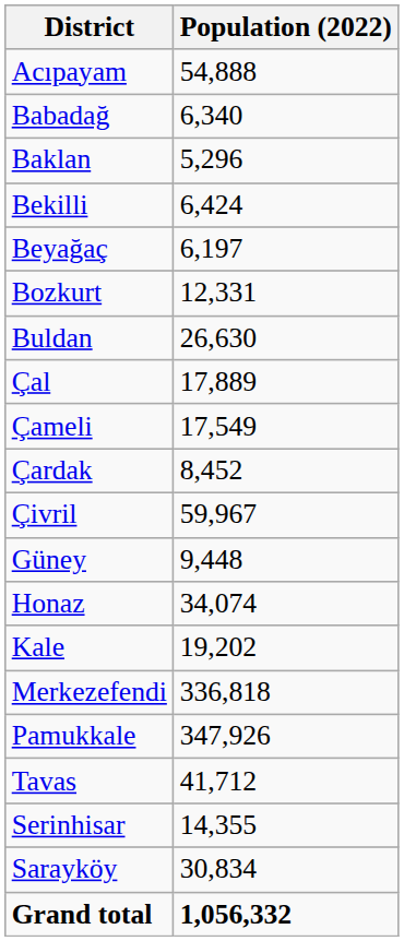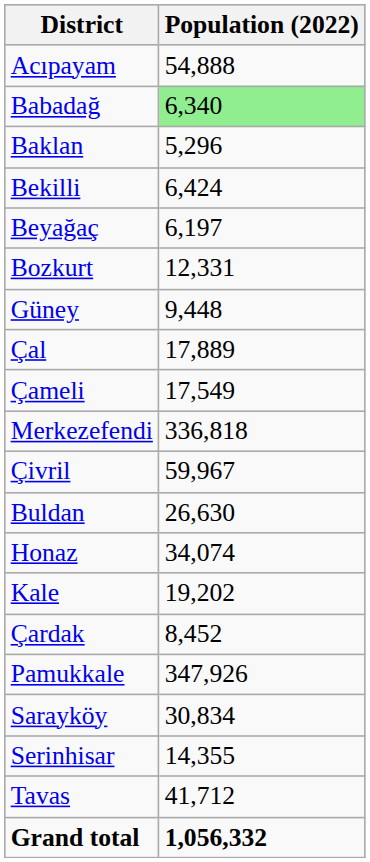 <table class="wikitable sortable">
 <tr>
 <th>District</th>
 <th>Population (2022)</th>
 </tr>
 <tr>
 <td><a href='#'>Acıpayam</a></td>
 <td>54,888</td>
 </tr>
 <tr>
 <td><a href='#'>Babadağ</a></td>
-<td>6,340</td>
+<td style="background: lightgreen;">6,340</td>
 </tr>
 <tr>
 <td><a href='#'>Baklan</a></td>
 <td>5,296</td>
 </tr>
 <tr>
 <td><a href='#'>Bekilli</a></td>
 <td>6,424</td>
 </tr>
 <tr>
 <td><a href='#'>Beyağaç</a></td>
 <td>6,197</td>
 </tr>
 <tr>
 <td><a href='#'>Bozkurt</a></td>
 <td>12,331</td>
 </tr>
 <tr>
-<td><a href='#'>Buldan</a></td>
-<td>26,630</td>
+<td><a href='#'>Güney</a></td>
+<td>9,448</td>
 </tr>
 <tr>
 <td><a href='#'>Çal</a></td>
 <td>17,889</td>
 </tr>
 <tr>
 <td><a href='#'>Çameli</a></td>
 <td>17,549</td>
 </tr>
 <tr>
-<td><a href='#'>Çardak</a></td>
-<td>8,452</td>
+<td><a href='#'>Merkezefendi</a></td>
+<td>336,818</td>
 </tr>
 <tr>
 <td><a href='#'>Çivril</a></td>
 <td>59,967</td>
 </tr>
 <tr>
-<td><a href='#'>Güney</a></td>
-<td>9,448</td>
+<td><a href='#'>Buldan</a></td>
+<td>26,630</td>
 </tr>
 <tr>
 <td><a href='#'>Honaz</a></td>
 <td>34,074</td>
 </tr>
 <tr>
 <td><a href='#'>Kale</a></td>
 <td>19,202</td>
 </tr>
 <tr>
-<td><a href='#'>Merkezefendi</a></td>
-<td>336,818</td>
+<td><a href='#'>Çardak</a></td>
+<td>8,452</td>
 </tr>
 <tr>
 <td><a href='#'>Pamukkale</a></td>
 <td>347,926</td>
 </tr>
 <tr>
-<td><a href='#'>Tavas</a></td>
-<td>41,712</td>
+<td><a href='#'>Sarayköy</a></td>
+<td>30,834</td>
 </tr>
 <tr>
 <td><a href='#'>Serinhisar</a></td>
 <td>14,355</td>
 </tr>
 <tr>
-<td><a href='#'>Sarayköy</a></td>
-<td>30,834</td>
+<td><a href='#'>Tavas</a></td>
+<td>41,712</td>
 </tr>
 <tr class=sortbottom>
 <td><strong>Grand total</strong></td>
 <td><strong>1,056,332</strong></td>
 </tr>
 </table>
